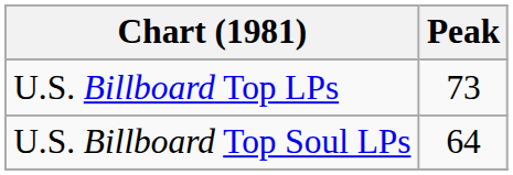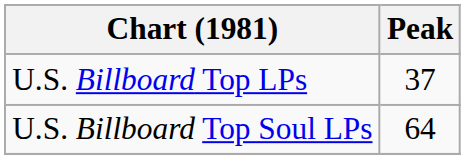 <table class="wikitable">
 <tr>
 <th>Chart (1981)</th>
 <th>Peak<br></th>
 </tr>
 <tr>
 <td>U.S. <a href='#'><em>Billboard</em> Top LPs</a></td>
-<td align="center">73</td>
+<td align="center">37</td>
 </tr>
 <tr>
 <td>U.S. <em>Billboard</em> <a href='#'>Top Soul LPs</a></td>
 <td align="center">64</td>
 </tr>
 <tr>
 </tr>
 </table>
